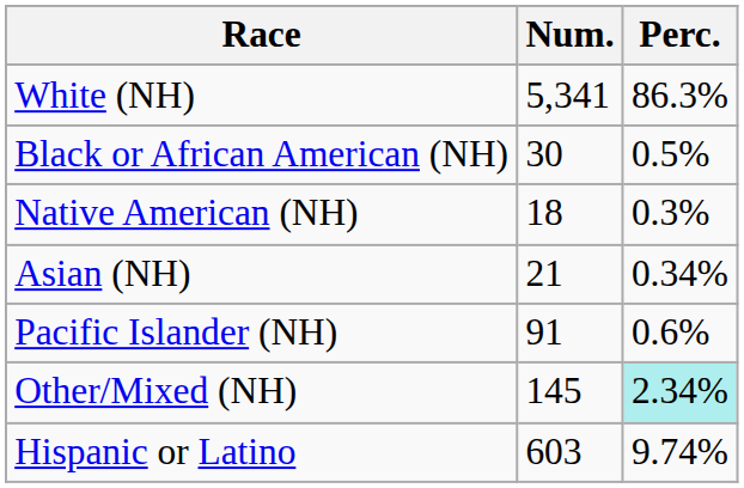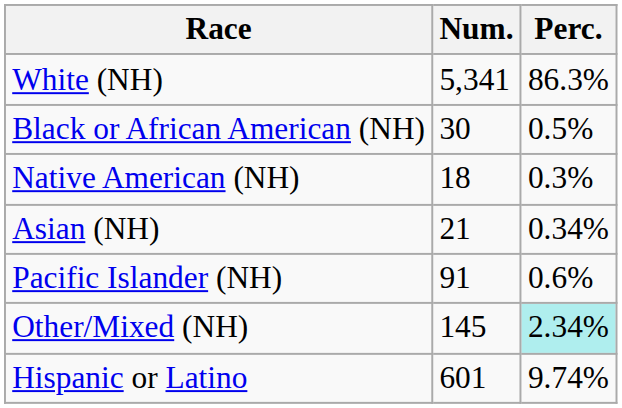 <table class="wikitable">
 <tr>
 <th>Race</th>
 <th>Num.</th>
 <th>Perc.</th>
 </tr>
 <tr>
 <td><a href='#'>White</a> (NH)</td>
 <td>5,341</td>
 <td>86.3%</td>
 </tr>
 <tr>
 <td><a href='#'>Black or African American</a> (NH)</td>
 <td>30</td>
 <td>0.5%</td>
 </tr>
 <tr>
 <td><a href='#'>Native American</a> (NH)</td>
 <td>18</td>
 <td>0.3%</td>
 </tr>
 <tr>
 <td><a href='#'>Asian</a> (NH)</td>
 <td>21</td>
 <td>0.34%</td>
 </tr>
 <tr>
 <td><a href='#'>Pacific Islander</a> (NH)</td>
 <td>91</td>
 <td>0.6%</td>
 </tr>
 <tr>
 <td><a href='#'>Other/Mixed</a> (NH)</td>
 <td>145</td>
 <td style="background: paleturquoise;">2.34%</td>
 </tr>
 <tr>
 <td><a href='#'>Hispanic</a> or <a href='#'>Latino</a></td>
-<td>603</td>
+<td>601</td>
 <td>9.74%</td>
 </tr>
 </table>
